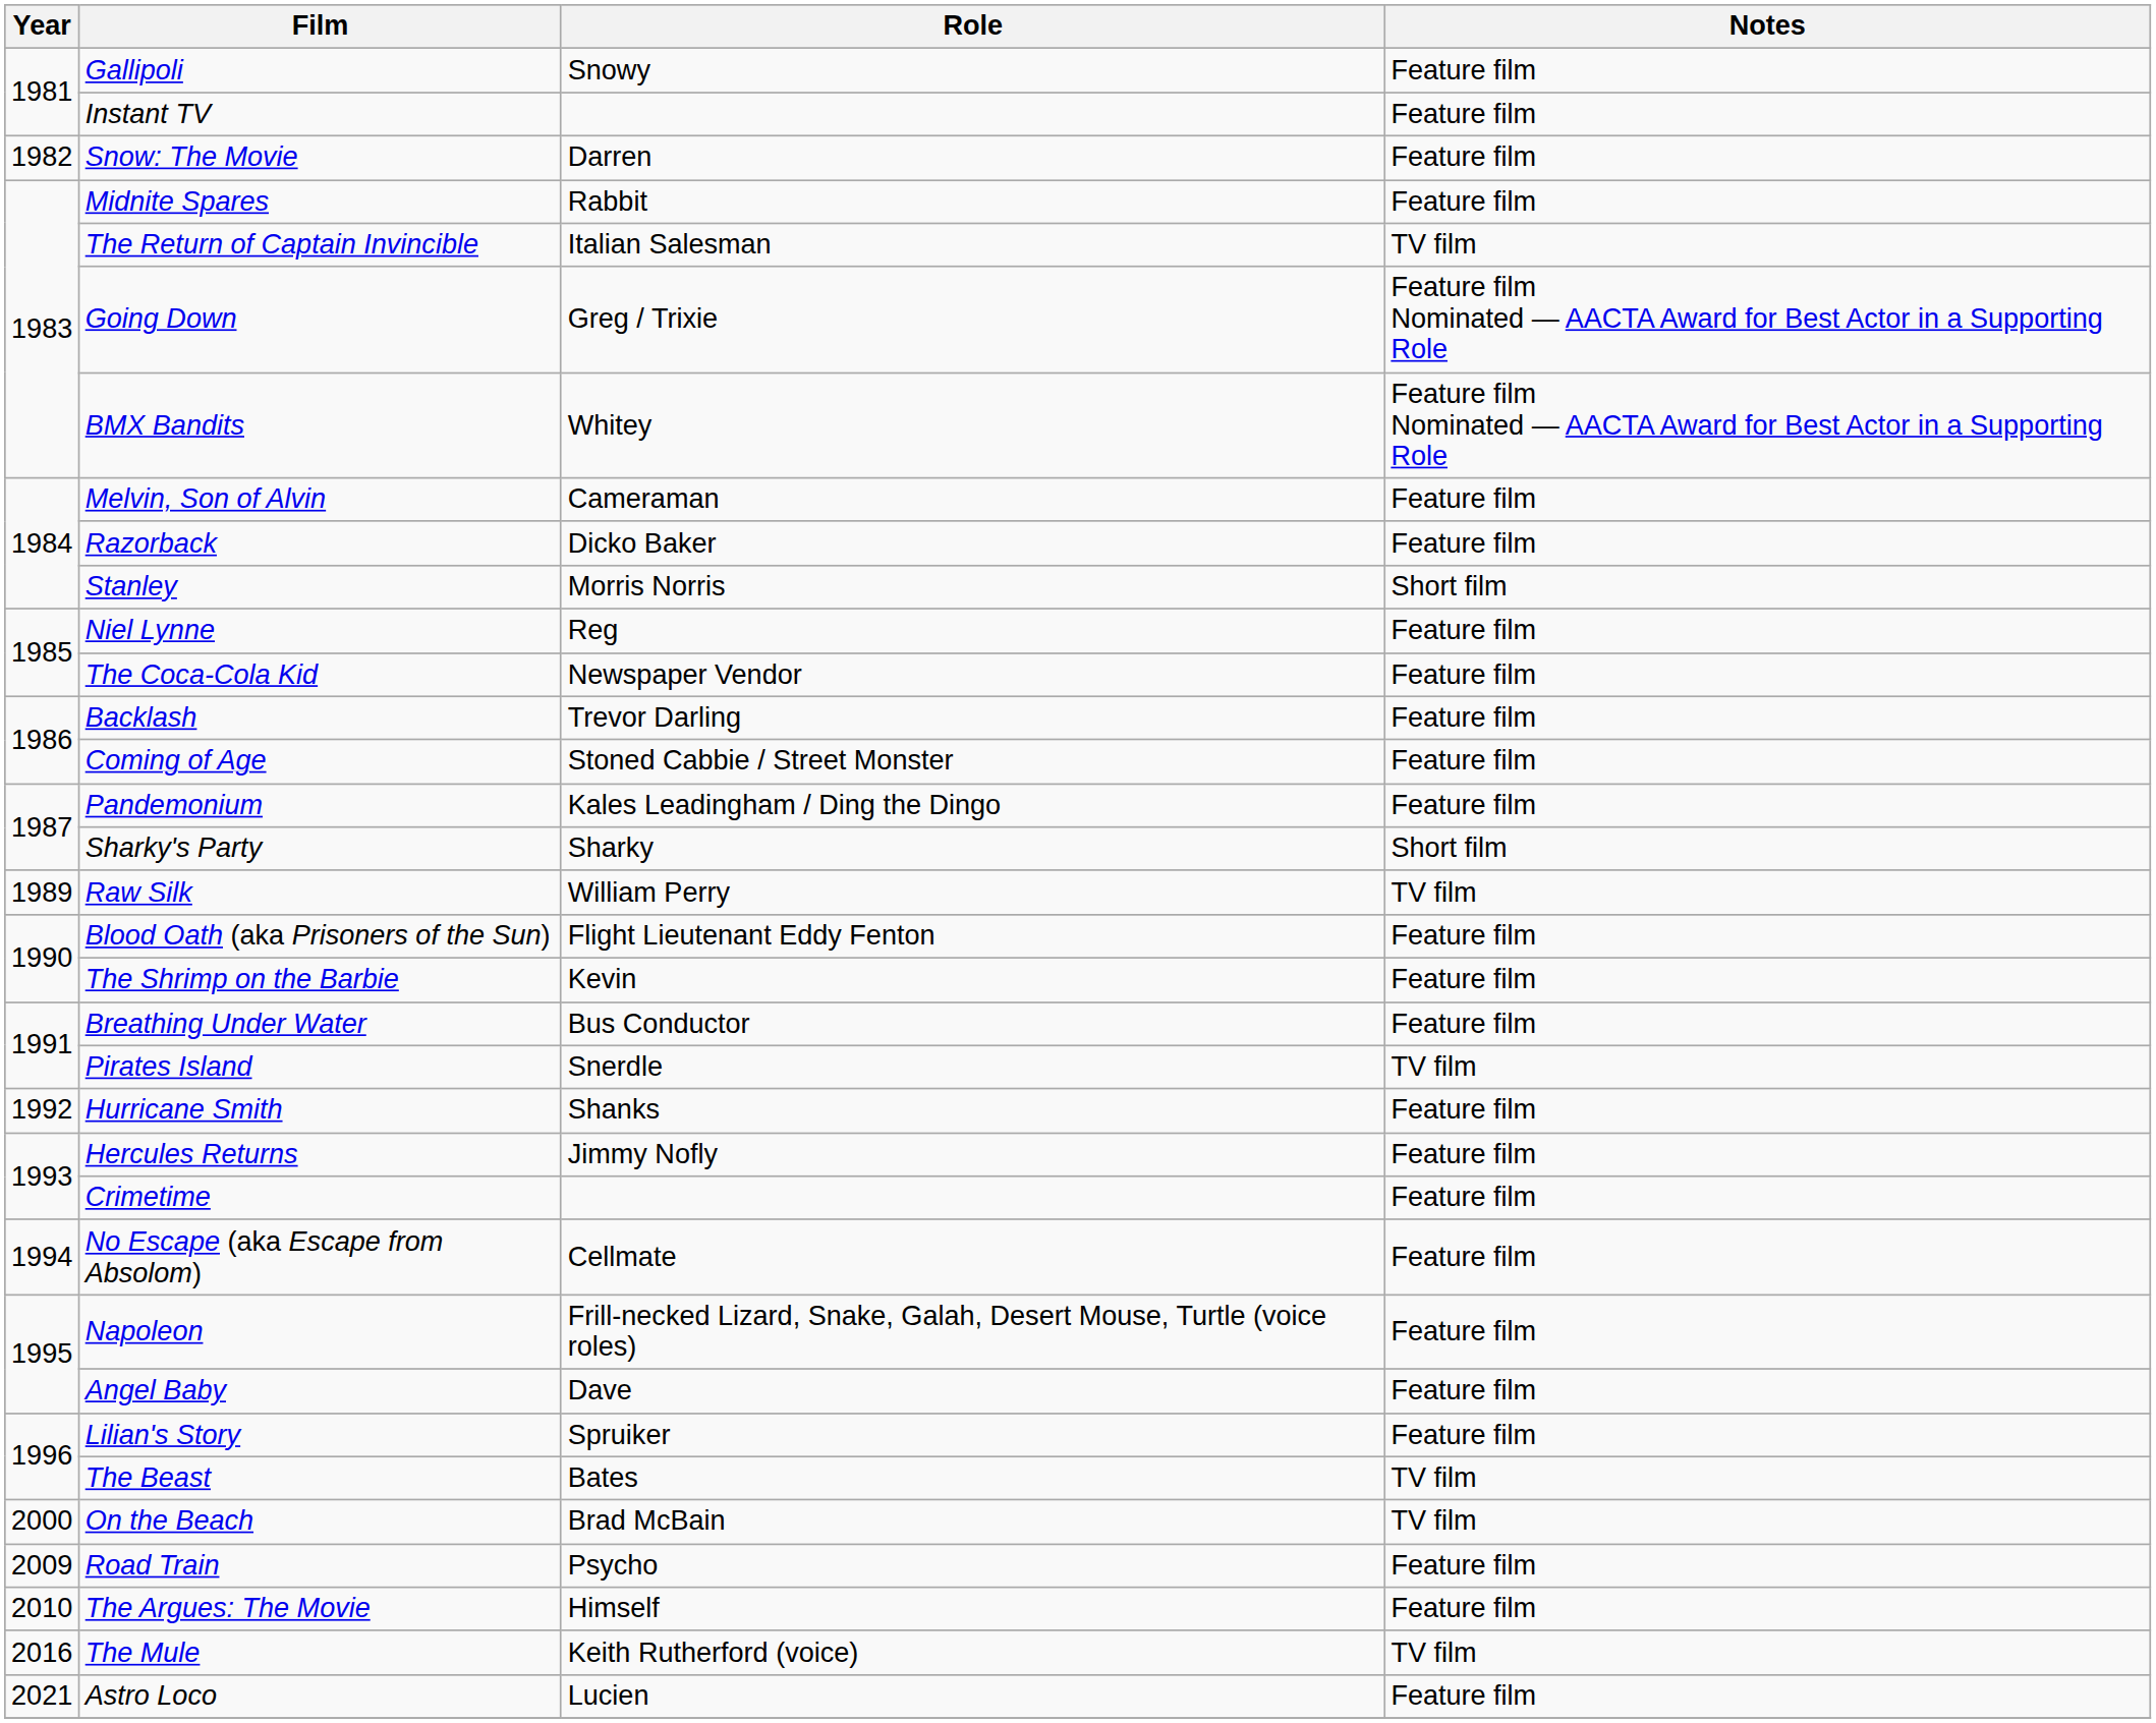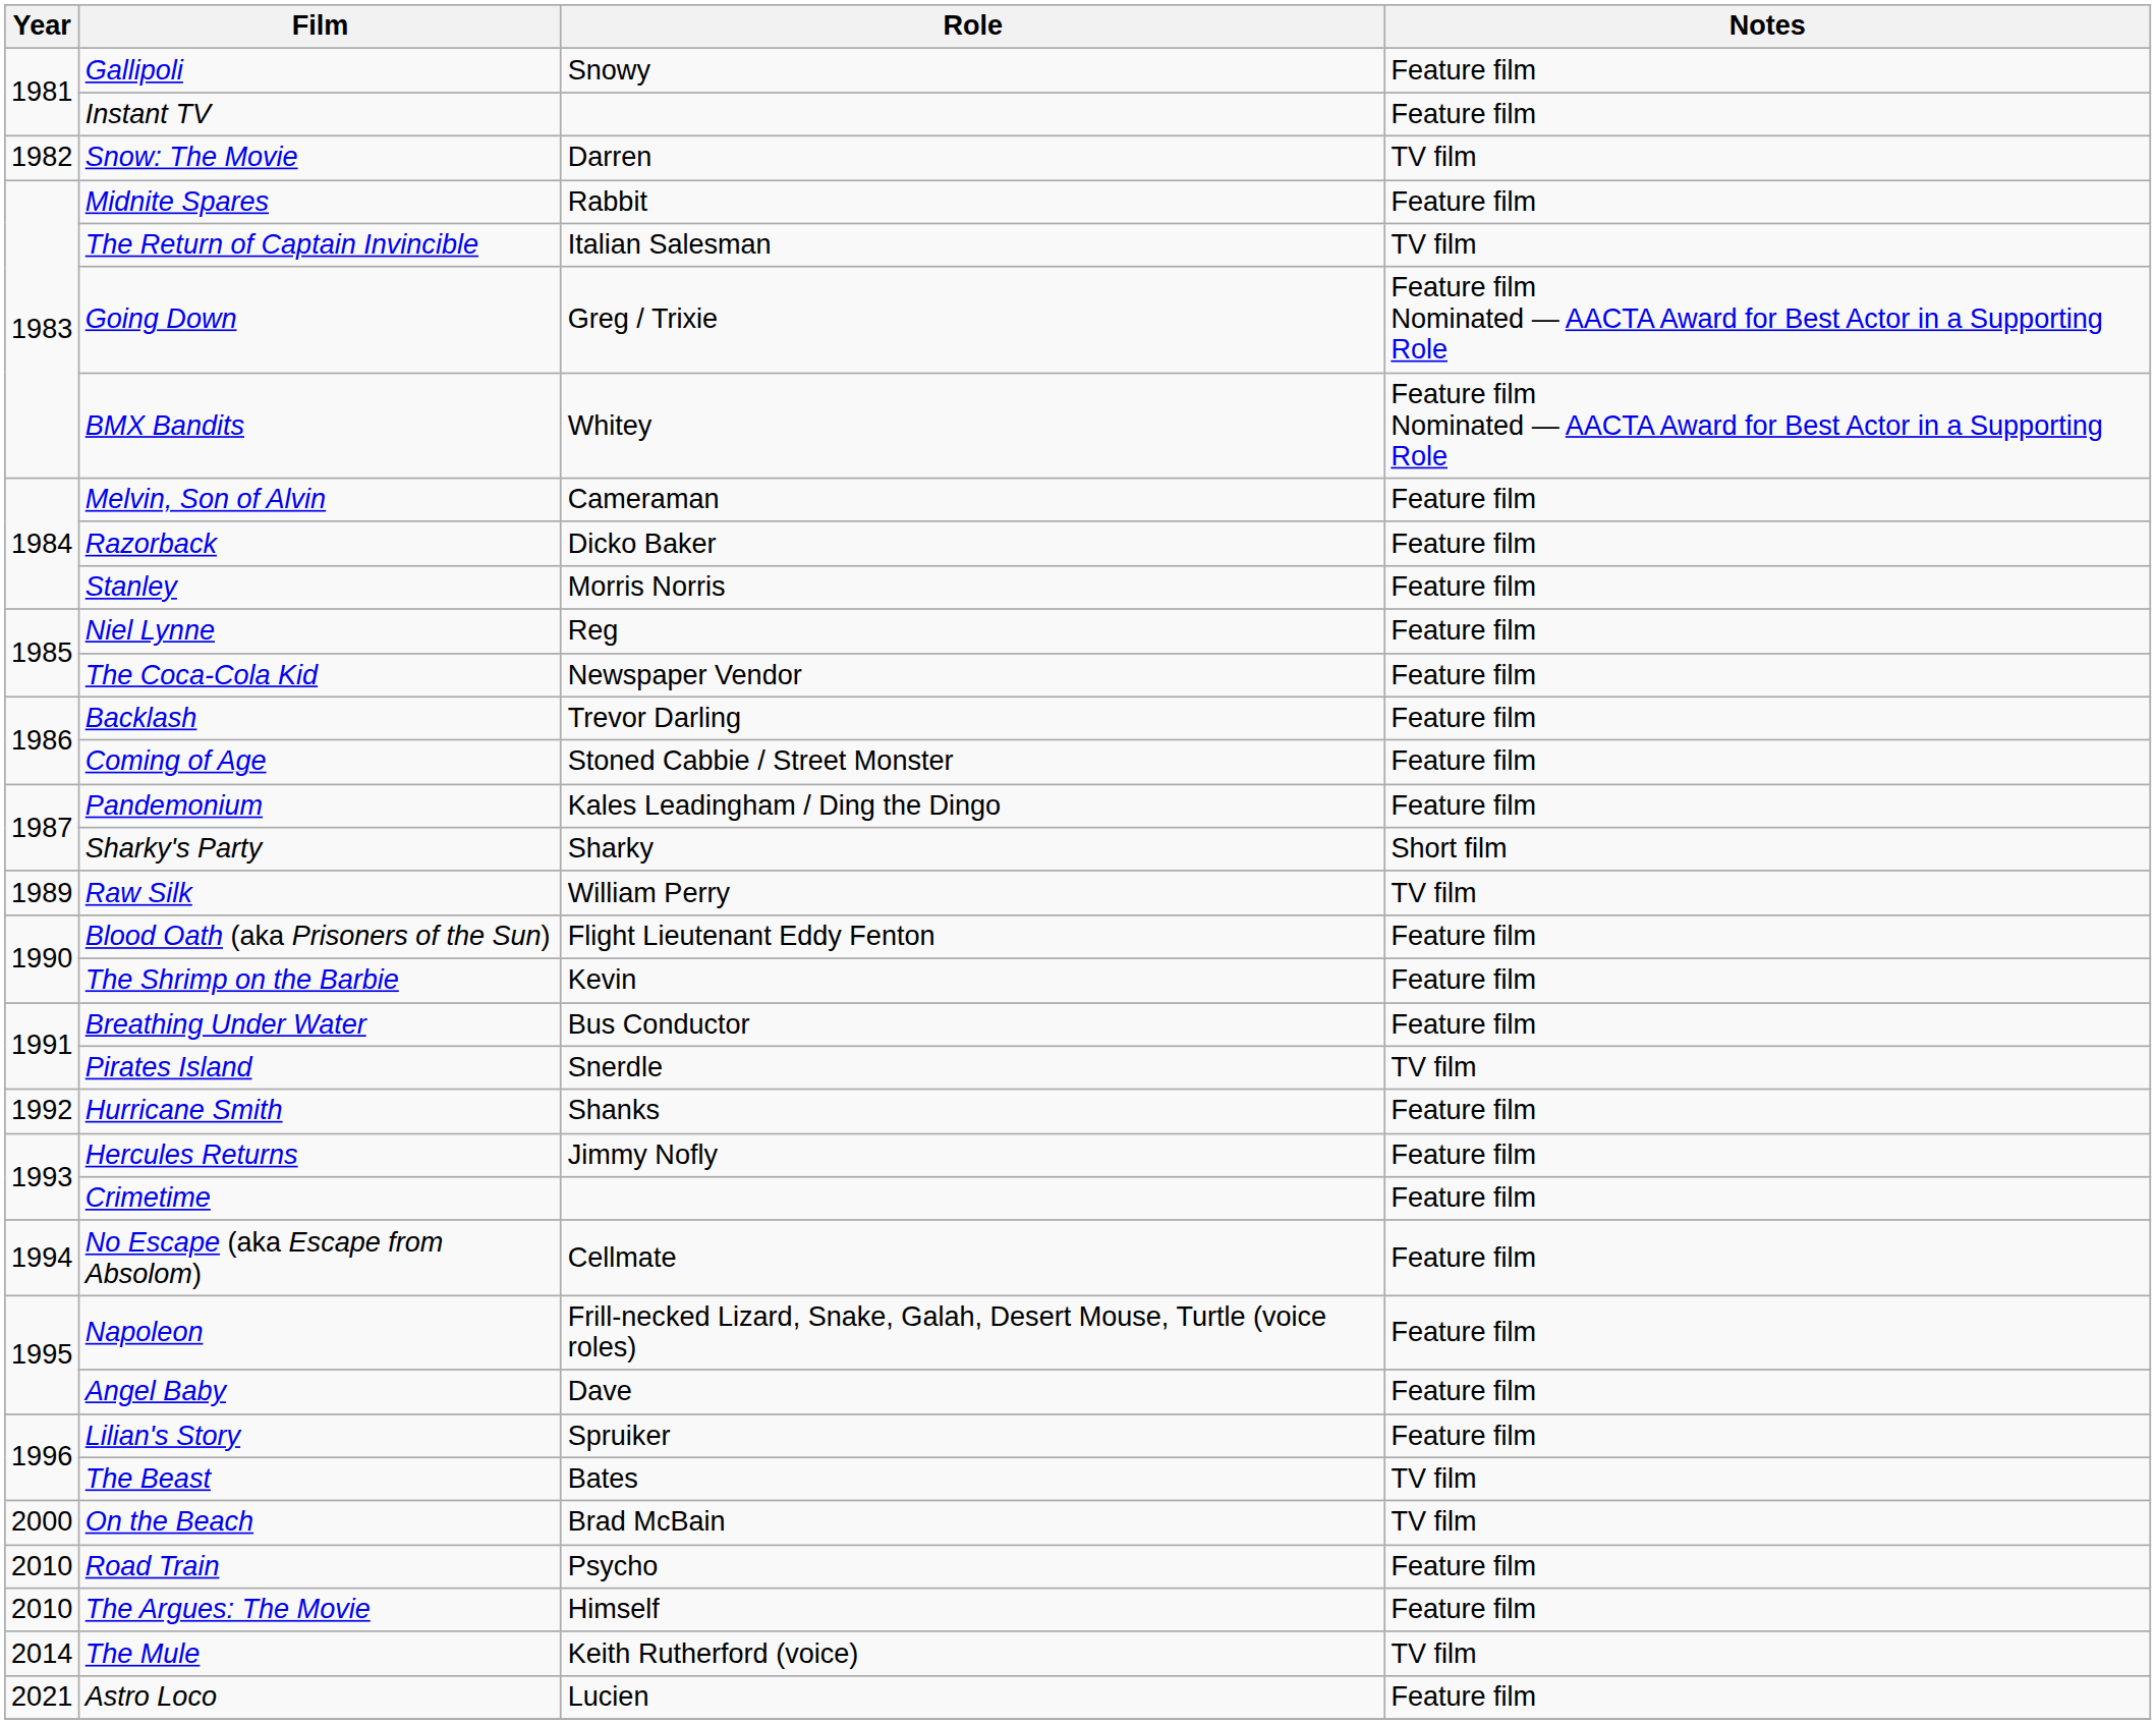 <table class="wikitable">
 <tr>
 <th>Year</th>
 <th>Film</th>
 <th>Role</th>
 <th>Notes</th>
 </tr>
 <tr>
 <td rowspan=2>1981</td>
 <td><em><a href='#'>Gallipoli</a></em></td>
 <td>Snowy</td>
 <td>Feature film</td>
 </tr>
 <tr>
 <td><em>Instant TV</em></td>
 <td></td>
 <td>Feature film</td>
 </tr>
 <tr>
 <td>1982</td>
 <td><em><a href='#'>Snow: The Movie</a></em></td>
 <td>Darren</td>
-<td>Feature film</td>
+<td>TV film</td>
 </tr>
 <tr>
 <td rowspan=4>1983</td>
 <td><em><a href='#'>Midnite Spares</a></em></td>
 <td>Rabbit</td>
 <td>Feature film</td>
 </tr>
 <tr>
 <td><em><a href='#'>The Return of Captain Invincible</a></em></td>
 <td>Italian Salesman</td>
 <td>TV film</td>
 </tr>
 <tr>
 <td><em><a href='#'>Going Down</a></em></td>
 <td>Greg / Trixie</td>
 <td>Feature film<br>Nominated — <a href='#'>AACTA Award for Best Actor in a Supporting Role</a></td>
 </tr>
 <tr>
 <td><em><a href='#'>BMX Bandits</a></em></td>
 <td>Whitey</td>
 <td>Feature film<br>Nominated — <a href='#'>AACTA Award for Best Actor in a Supporting Role</a></td>
 </tr>
 <tr>
 <td rowspan=3>1984</td>
 <td><em><a href='#'>Melvin, Son of Alvin</a></em></td>
 <td>Cameraman</td>
 <td>Feature film</td>
 </tr>
 <tr>
 <td><em><a href='#'>Razorback</a></em></td>
 <td>Dicko Baker</td>
 <td>Feature film</td>
 </tr>
 <tr>
 <td><em><a href='#'>Stanley</a></em></td>
 <td>Morris Norris</td>
-<td>Short film</td>
+<td>Feature film</td>
 </tr>
 <tr>
 <td rowspan=2>1985</td>
 <td><em><a href='#'>Niel Lynne</a></em></td>
 <td>Reg</td>
 <td>Feature film</td>
 </tr>
 <tr>
 <td><em><a href='#'>The Coca-Cola Kid</a></em></td>
 <td>Newspaper Vendor</td>
 <td>Feature film</td>
 </tr>
 <tr>
 <td rowspan=2>1986</td>
 <td><em><a href='#'>Backlash</a></em></td>
 <td>Trevor Darling</td>
 <td>Feature film</td>
 </tr>
 <tr>
 <td><em><a href='#'>Coming of Age</a></em></td>
 <td>Stoned Cabbie / Street Monster</td>
 <td>Feature film</td>
 </tr>
 <tr>
 <td rowspan=2>1987</td>
 <td><em><a href='#'>Pandemonium</a></em></td>
 <td>Kales Leadingham / Ding the Dingo</td>
 <td>Feature film</td>
 </tr>
 <tr>
 <td><em>Sharky's Party</em></td>
 <td>Sharky</td>
 <td>Short film</td>
 </tr>
 <tr>
 <td>1989</td>
 <td><em><a href='#'>Raw Silk</a></em></td>
 <td>William Perry</td>
 <td>TV film</td>
 </tr>
 <tr>
 <td rowspan=2>1990</td>
 <td><em><a href='#'>Blood Oath</a></em> (aka <em>Prisoners of the Sun</em>)</td>
 <td>Flight Lieutenant Eddy Fenton</td>
 <td>Feature film</td>
 </tr>
 <tr>
 <td><em><a href='#'>The Shrimp on the Barbie</a></em></td>
 <td>Kevin</td>
 <td>Feature film</td>
 </tr>
 <tr>
 <td rowspan=2>1991</td>
 <td><em><a href='#'>Breathing Under Water</a></em></td>
 <td>Bus Conductor</td>
 <td>Feature film</td>
 </tr>
 <tr>
 <td><em><a href='#'>Pirates Island</a></em></td>
 <td>Snerdle</td>
 <td>TV film</td>
 </tr>
 <tr>
 <td>1992</td>
 <td><em><a href='#'>Hurricane Smith</a></em></td>
 <td>Shanks</td>
 <td>Feature film</td>
 </tr>
 <tr>
 <td rowspan=2>1993</td>
 <td><em><a href='#'>Hercules Returns</a></em></td>
 <td>Jimmy Nofly</td>
 <td>Feature film</td>
 </tr>
 <tr>
 <td><em><a href='#'>Crimetime</a></em></td>
 <td></td>
 <td>Feature film</td>
 </tr>
 <tr>
 <td>1994</td>
 <td><em><a href='#'>No Escape</a></em> (aka <em>Escape from Absolom</em>)</td>
 <td>Cellmate</td>
 <td>Feature film</td>
 </tr>
 <tr>
 <td rowspan=2>1995</td>
 <td><em><a href='#'>Napoleon</a></em></td>
 <td>Frill-necked Lizard, Snake, Galah, Desert Mouse, Turtle (voice roles)</td>
 <td>Feature film</td>
 </tr>
 <tr>
 <td><em><a href='#'>Angel Baby</a></em></td>
 <td>Dave</td>
 <td>Feature film</td>
 </tr>
 <tr>
 <td rowspan=2>1996</td>
 <td><em><a href='#'>Lilian's Story</a></em></td>
 <td>Spruiker</td>
 <td>Feature film</td>
 </tr>
 <tr>
 <td><em><a href='#'>The Beast</a></em></td>
 <td>Bates</td>
 <td>TV film</td>
 </tr>
 <tr>
 <td>2000</td>
 <td><em><a href='#'>On the Beach</a></em></td>
 <td>Brad McBain</td>
 <td>TV film</td>
 </tr>
 <tr>
-<td>2009</td>
+<td>2010</td>
 <td><em><a href='#'>Road Train</a></em></td>
 <td>Psycho</td>
 <td>Feature film</td>
 </tr>
 <tr>
 <td>2010</td>
 <td><em><a href='#'>The Argues: The Movie</a></em></td>
 <td>Himself</td>
 <td>Feature film</td>
 </tr>
 <tr>
-<td>2016</td>
+<td>2014</td>
 <td><em><a href='#'>The Mule</a></em></td>
 <td>Keith Rutherford (voice)</td>
 <td>TV film</td>
 </tr>
 <tr>
 <td>2021</td>
 <td><em>Astro Loco</em></td>
 <td>Lucien</td>
 <td>Feature film</td>
 </tr>
 <tr>
 </tr>
 </table>
